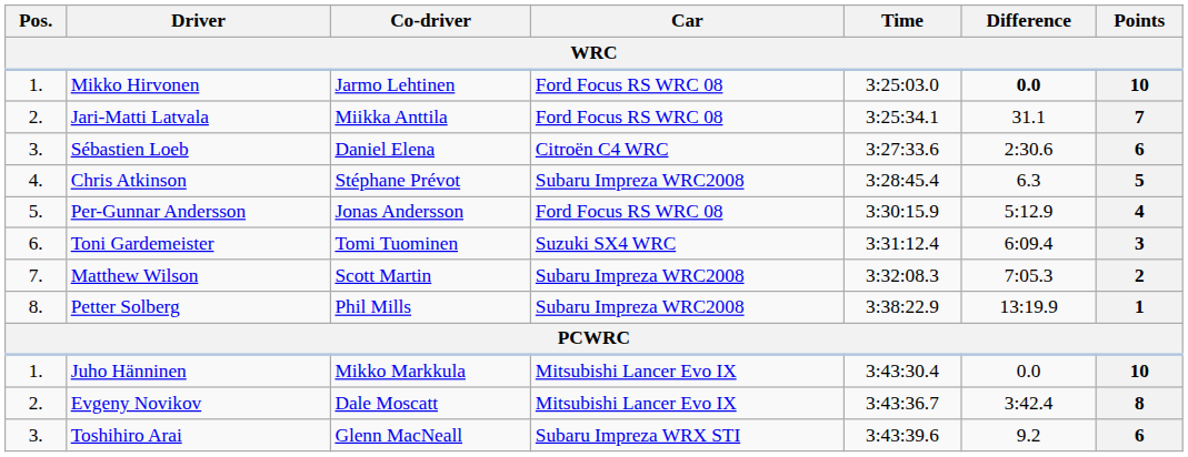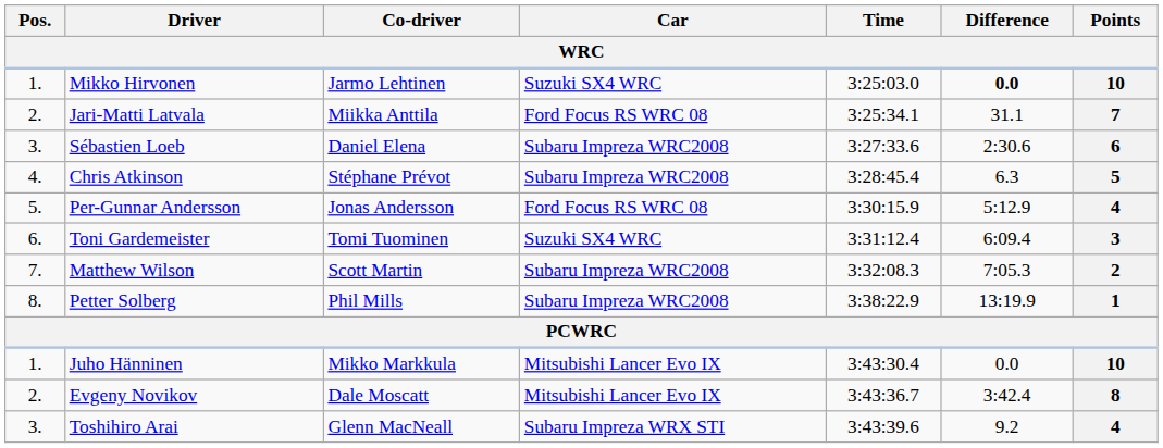 <table class="wikitable" width="100%" style="text-align: center; font-size: 90%; max-width: 950px;">
 <tr>
 <th>Pos.</th>
 <th>Driver</th>
 <th>Co-driver</th>
 <th>Car</th>
 <th>Time</th>
 <th>Difference</th>
 <th>Points</th>
 </tr>
 <tr>
 <th colspan="7" style="border-bottom: 2px solid LightSteelBlue;">WRC</th>
 </tr>
 <tr>
 <td>1.</td>
 <td align=left> <a href='#'>Mikko Hirvonen</a></td>
 <td align=left> <a href='#'>Jarmo Lehtinen</a></td>
-<td align=left><a href='#'>Ford Focus RS WRC 08</a></td>
+<td align=left><a href='#'>Suzuki SX4 WRC</a></td>
 <td>3:25:03.0</td>
 <td><strong>0.0</strong></td>
 <th>10</th>
 </tr>
 <tr>
 <td>2.</td>
 <td align=left> <a href='#'>Jari-Matti Latvala</a></td>
 <td align=left> <a href='#'>Miikka Anttila</a></td>
 <td align=left><a href='#'>Ford Focus RS WRC 08</a></td>
 <td>3:25:34.1</td>
 <td>31.1</td>
 <th>7</th>
 </tr>
 <tr>
 <td>3.</td>
 <td align=left> <a href='#'>Sébastien Loeb</a></td>
 <td align=left> <a href='#'>Daniel Elena</a></td>
-<td align=left><a href='#'>Citroën C4 WRC</a></td>
+<td align=left><a href='#'>Subaru Impreza WRC2008</a></td>
 <td>3:27:33.6</td>
 <td>2:30.6</td>
 <th>6</th>
 </tr>
 <tr>
 <td>4.</td>
 <td align=left> <a href='#'>Chris Atkinson</a></td>
 <td align=left> <a href='#'>Stéphane Prévot</a></td>
 <td align=left><a href='#'>Subaru Impreza WRC2008</a></td>
 <td>3:28:45.4</td>
 <td>6.3</td>
 <th>5</th>
 </tr>
 <tr>
 <td>5.</td>
 <td align=left> <a href='#'>Per-Gunnar Andersson</a></td>
 <td align=left> <a href='#'>Jonas Andersson</a></td>
 <td align=left><a href='#'>Ford Focus RS WRC 08</a></td>
 <td>3:30:15.9</td>
 <td>5:12.9</td>
 <th>4</th>
 </tr>
 <tr>
 <td>6.</td>
 <td align=left> <a href='#'>Toni Gardemeister</a></td>
 <td align=left> <a href='#'>Tomi Tuominen</a></td>
 <td align=left><a href='#'>Suzuki SX4 WRC</a></td>
 <td>3:31:12.4</td>
 <td>6:09.4</td>
 <th>3</th>
 </tr>
 <tr>
 <td>7.</td>
 <td align=left> <a href='#'>Matthew Wilson</a></td>
 <td align=left> <a href='#'>Scott Martin</a></td>
 <td align=left><a href='#'>Subaru Impreza WRC2008</a></td>
 <td>3:32:08.3</td>
 <td>7:05.3</td>
 <th>2</th>
 </tr>
 <tr>
 <td>8.</td>
 <td align=left> <a href='#'>Petter Solberg</a></td>
 <td align=left> <a href='#'>Phil Mills</a></td>
 <td align=left><a href='#'>Subaru Impreza WRC2008</a></td>
 <td>3:38:22.9</td>
 <td>13:19.9</td>
 <th>1</th>
 </tr>
 <tr>
 <th colspan="7" style="border-bottom: 2px solid LightSteelBlue;">PCWRC</th>
 </tr>
 <tr>
 <td>1.</td>
 <td align=left> <a href='#'>Juho Hänninen</a></td>
 <td align=left> <a href='#'>Mikko Markkula</a></td>
 <td align=left><a href='#'>Mitsubishi Lancer Evo IX</a></td>
 <td>3:43:30.4</td>
 <td>0.0</td>
 <th>10</th>
 </tr>
 <tr>
 <td>2.</td>
 <td align=left> <a href='#'>Evgeny Novikov</a></td>
 <td align=left> <a href='#'>Dale Moscatt</a></td>
 <td align=left><a href='#'>Mitsubishi Lancer Evo IX</a></td>
 <td>3:43:36.7</td>
 <td>3:42.4</td>
 <th>8</th>
 </tr>
 <tr>
 <td>3.</td>
 <td align=left> <a href='#'>Toshihiro Arai</a></td>
 <td align=left> <a href='#'>Glenn MacNeall</a></td>
 <td align=left><a href='#'>Subaru Impreza WRX STI</a></td>
 <td>3:43:39.6</td>
 <td>9.2</td>
-<th>6</th>
+<th>4</th>
 </tr>
 </table>
